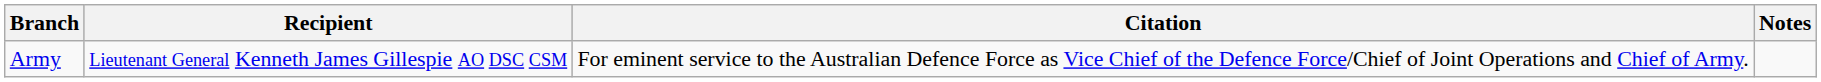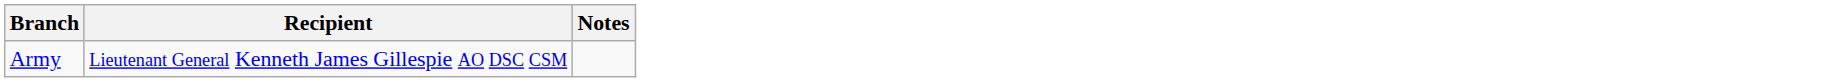 <table class="wikitable" style="font-size:95%;">
 <tr>
 <th>Branch</th>
 <th>Recipient</th>
-<th>Citation</th>
 <th>Notes</th>
 </tr>
 <tr>
 <td><a href='#'>Army</a></td>
 <td><small><a href='#'>Lieutenant General</a></small> <a href='#'>Kenneth James Gillespie</a> <small><a href='#'>AO</a> <a href='#'>DSC</a> <a href='#'>CSM</a></small></td>
-<td>For eminent service to the Australian Defence Force as <a href='#'>Vice Chief of the Defence Force</a>/Chief of Joint Operations and <a href='#'>Chief of Army</a>.</td>
 <td></td>
 </tr>
 </table>
